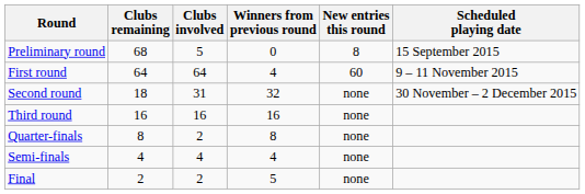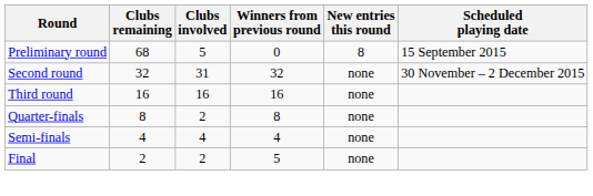 <table class="wikitable">
 <tr>
 <th>Round</th>
 <th>Clubs<br>remaining</th>
 <th>Clubs<br>involved</th>
 <th>Winners from<br>previous round</th>
 <th>New entries<br>this round</th>
 <th>Scheduled<br>playing date</th>
 </tr>
 <tr>
 <td><a href='#'>Preliminary round</a></td>
 <td style="text-align:center;">68</td>
 <td style="text-align:center;">5</td>
 <td style="text-align:center;">0</td>
 <td style="text-align:center;">8</td>
 <td>15 September 2015</td>
 </tr>
 <tr>
-<td><a href='#'>First round</a></td>
-<td style="text-align:center;">64</td>
-<td style="text-align:center;">64</td>
-<td style="text-align:center;">4</td>
-<td style="text-align:center;">60</td>
-<td>9 – 11 November 2015</td>
-</tr>
-<tr>
 <td><a href='#'>Second round</a></td>
-<td style="text-align:center;">18</td>
+<td style="text-align:center;">32</td>
 <td style="text-align:center;">31</td>
 <td style="text-align:center;">32</td>
 <td style="text-align:center;">none</td>
 <td>30 November – 2 December 2015</td>
 </tr>
 <tr>
 <td><a href='#'>Third round</a></td>
 <td style="text-align:center;">16</td>
 <td style="text-align:center;">16</td>
 <td style="text-align:center;">16</td>
 <td style="text-align:center;">none</td>
 <td></td>
 </tr>
 <tr>
 <td><a href='#'>Quarter-finals</a></td>
 <td style="text-align:center;">8</td>
 <td style="text-align:center;">2</td>
 <td style="text-align:center;">8</td>
 <td style="text-align:center;">none</td>
 <td></td>
 </tr>
 <tr>
 <td><a href='#'>Semi-finals</a></td>
 <td style="text-align:center;">4</td>
 <td style="text-align:center;">4</td>
 <td style="text-align:center;">4</td>
 <td style="text-align:center;">none</td>
 <td></td>
 </tr>
 <tr>
 <td><a href='#'>Final</a></td>
 <td style="text-align:center;">2</td>
 <td style="text-align:center;">2</td>
 <td style="text-align:center;">5</td>
 <td style="text-align:center;">none</td>
 <td></td>
 </tr>
 </table>
